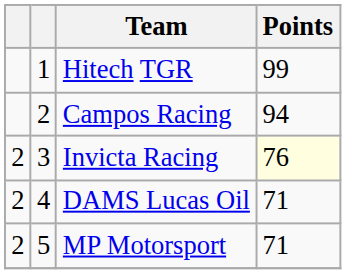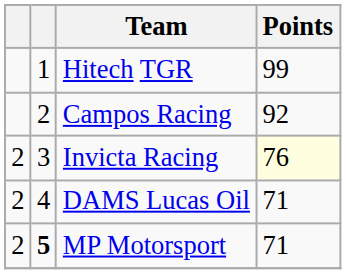 <table class="wikitable" style="font-size: 85%;">
 <tr>
 <th></th>
 <th></th>
 <th>Team</th>
 <th>Points</th>
 </tr>
 <tr>
 <td align="left"></td>
 <td align="center">1</td>
 <td> <a href='#'>Hitech</a> <a href='#'>TGR</a></td>
 <td>99</td>
 </tr>
 <tr>
 <td align="left"></td>
 <td align="center">2</td>
 <td> <a href='#'>Campos Racing</a></td>
-<td>94</td>
+<td>92</td>
 </tr>
 <tr>
 <td align="left"> 2</td>
 <td align="center">3</td>
 <td> <a href='#'>Invicta Racing</a></td>
 <td style="background: lightyellow;">76</td>
 </tr>
 <tr>
 <td align="left"> 2</td>
 <td align="center">4</td>
 <td> <a href='#'>DAMS Lucas Oil</a></td>
 <td>71</td>
 </tr>
 <tr>
 <td align="left"> 2</td>
-<td align="center">5</td>
+<td align="center"><strong>5</strong></td>
 <td> <a href='#'>MP Motorsport</a></td>
 <td>71</td>
 </tr>
 <tr>
 </tr>
 </table>
